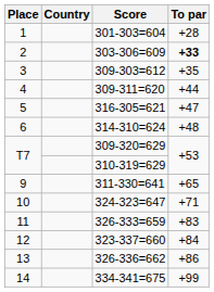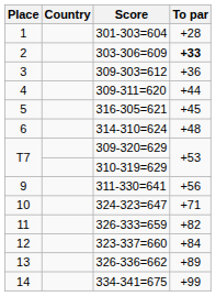 <table class="wikitable" style="font-size:95%;">
 <tr>
 <th>Place</th>
 <th>Country</th>
 <th>Score</th>
 <th>To par</th>
 </tr>
 <tr>
 <td align=center>1</td>
 <td></td>
 <td>301-303=604</td>
 <td align=center>+28</td>
 </tr>
 <tr>
 <td align=center>2</td>
 <td></td>
 <td>303-306=609</td>
 <td align=center><strong>+33</strong></td>
 </tr>
 <tr>
 <td align="center">3</td>
 <td></td>
 <td>309-303=612</td>
-<td align="center">+35</td>
+<td align="center">+36</td>
 </tr>
 <tr>
 <td align="center">4</td>
 <td></td>
 <td>309-311=620</td>
 <td align="center">+44</td>
 </tr>
 <tr>
 <td align="center">5</td>
 <td></td>
 <td>316-305=621</td>
-<td align="center">+47</td>
+<td align="center">+45</td>
 </tr>
 <tr>
 <td align="center">6</td>
 <td></td>
 <td>314-310=624</td>
 <td align="center">+48</td>
 </tr>
 <tr>
 <td rowspan="2" align="center">T7</td>
 <td> <small></small></td>
 <td>309-320=629</td>
 <td rowspan="2" align="center">+53</td>
 </tr>
 <tr>
 <td></td>
 <td>310-319=629</td>
 </tr>
 <tr>
 <td align="center">9</td>
 <td></td>
 <td>311-330=641</td>
-<td align="center">+65</td>
+<td align="center">+56</td>
 </tr>
 <tr>
 <td align="center">10</td>
 <td></td>
 <td>324-323=647</td>
 <td align="center">+71</td>
 </tr>
 <tr>
 <td align="center">11</td>
 <td></td>
 <td>326-333=659</td>
-<td align="center">+83</td>
+<td align="center">+82</td>
 </tr>
 <tr>
 <td align="center">12</td>
 <td></td>
 <td>323-337=660</td>
 <td align="center">+84</td>
 </tr>
 <tr>
 <td align="center">13</td>
 <td></td>
 <td>326-336=662</td>
-<td align="center">+86</td>
+<td align="center">+89</td>
 </tr>
 <tr>
 <td align=center>14</td>
 <td></td>
 <td>334-341=675</td>
 <td align=center>+99</td>
 </tr>
 </table>
